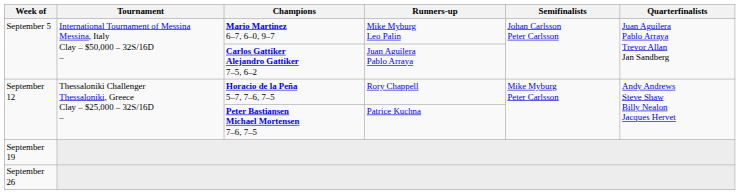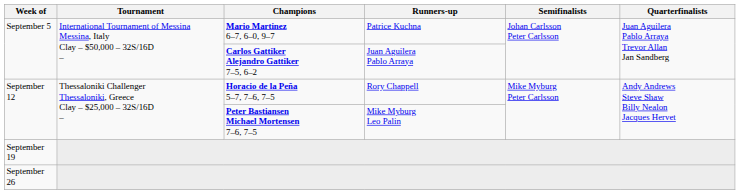 <table class="wikitable" style="font-size:85%;">
 <tr>
 <th width="75">Week of</th>
 <th width="250">Tournament</th>
 <th width="210">Champions</th>
 <th width="210">Runners-up</th>
 <th width="170">Semifinalists</th>
 <th width="170">Quarterfinalists</th>
 </tr>
 <tr valign="top">
 <td rowspan="2">September 5</td>
 <td rowspan="2"><a href='#'>International Tournament of Messina</a><br> <a href='#'>Messina</a>, Italy<br>Clay – $50,000 – 32S/16D<br>  – </td>
 <td> <strong><a href='#'>Mario Martinez</a></strong> <br>6–7, 6–0, 9–7</td>
-<td> <a href='#'>Mike Myburg</a> <br> <a href='#'>Leo Palin</a></td>
+<td> <a href='#'>Patrice Kuchna</a></td>
 <td rowspan="2"> <a href='#'>Johan Carlsson</a> <br>  <a href='#'>Peter Carlsson</a></td>
 <td rowspan="2"> <a href='#'>Juan Aguilera</a> <br>  <a href='#'>Pablo Arraya</a> <br> <a href='#'>Trevor Allan</a> <br>  Jan Sandberg</td>
 </tr>
 <tr valign="top">
 <td> <strong><a href='#'>Carlos Gattiker</a></strong> <br> <strong><a href='#'>Alejandro Gattiker</a></strong><br>7–5, 6–2</td>
 <td> <a href='#'>Juan Aguilera</a> <br> <a href='#'>Pablo Arraya</a></td>
 </tr>
 <tr valign="top">
 <td rowspan="2">September 12</td>
 <td rowspan="2">Thessaloniki Challenger<br> <a href='#'>Thessaloniki</a>, Greece<br>Clay – $25,000 – 32S/16D<br>  – </td>
 <td> <strong><a href='#'>Horacio de la Peña</a></strong> <br>5–7, 7–6, 7–5</td>
 <td> <a href='#'>Rory Chappell</a></td>
 <td rowspan="2"> <a href='#'>Mike Myburg</a> <br>  <a href='#'>Peter Carlsson</a></td>
 <td rowspan="2"> <a href='#'>Andy Andrews</a> <br>  <a href='#'>Steve Shaw</a> <br> <a href='#'>Billy Nealon</a> <br>  <a href='#'>Jacques Hervet</a></td>
 </tr>
 <tr valign="top">
 <td> <strong><a href='#'>Peter Bastiansen</a></strong> <br> <strong><a href='#'>Michael Mortensen</a></strong><br>7–6, 7–5</td>
-<td> <a href='#'>Patrice Kuchna</a></td>
+<td> <a href='#'>Mike Myburg</a> <br> <a href='#'>Leo Palin</a></td>
 </tr>
 <tr valign="top">
 <td rowspan="1">September 19</td>
 <td colspan="5" bgcolor="#ededed"></td>
 </tr>
 <tr valign="top">
 <td rowspan="1">September 26</td>
 <td colspan="5" bgcolor="#ededed"></td>
 </tr>
 </table>
